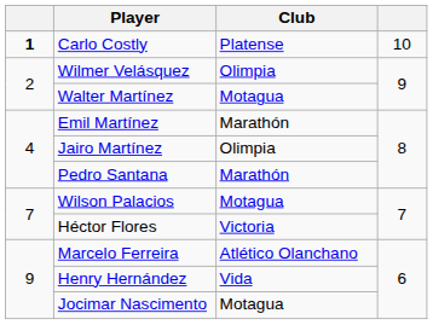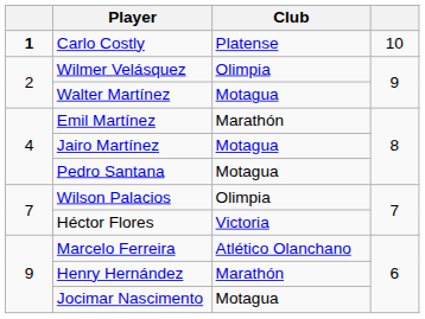 <table class="wikitable">
 <tr>
 <th width="40"></th>
 <th width="150">Player</th>
 <th width="150">Club</th>
 <th width="40"></th>
 </tr>
 <tr>
 <td align="center"><strong>1</strong></td>
 <td> <a href='#'>Carlo Costly</a></td>
 <td><a href='#'>Platense</a></td>
 <td align="center">10</td>
 </tr>
 <tr>
 <td align="center" rowspan="2">2</td>
 <td> <a href='#'>Wilmer Velásquez</a></td>
 <td><a href='#'>Olimpia</a></td>
 <td align="center" rowspan="2">9</td>
 </tr>
 <tr>
 <td> <a href='#'>Walter Martínez</a></td>
 <td><a href='#'>Motagua</a></td>
 </tr>
 <tr>
 <td align="center" rowspan="3">4</td>
 <td> <a href='#'>Emil Martínez</a></td>
 <td>Marathón</td>
 <td align="center" rowspan="3">8</td>
 </tr>
 <tr>
 <td> <a href='#'>Jairo Martínez</a></td>
-<td>Olimpia</td>
+<td><a href='#'>Motagua</a></td>
 </tr>
 <tr>
 <td> <a href='#'>Pedro Santana</a></td>
-<td><a href='#'>Marathón</a></td>
+<td>Motagua</td>
 </tr>
 <tr>
 <td align="center" rowspan="2">7</td>
 <td> <a href='#'>Wilson Palacios</a></td>
-<td><a href='#'>Motagua</a></td>
+<td>Olimpia</td>
 <td align="center" rowspan="2">7</td>
 </tr>
 <tr>
 <td> Héctor Flores</td>
 <td><a href='#'>Victoria</a></td>
 </tr>
 <tr>
 <td align="center" rowspan="3">9</td>
 <td> <a href='#'>Marcelo Ferreira</a></td>
 <td><a href='#'>Atlético Olanchano</a></td>
 <td align="center" rowspan="3">6</td>
 </tr>
 <tr>
 <td> <a href='#'>Henry Hernández</a></td>
-<td><a href='#'>Vida</a></td>
+<td><a href='#'>Marathón</a></td>
 </tr>
 <tr>
 <td> <a href='#'>Jocimar Nascimento</a></td>
 <td>Motagua</td>
 </tr>
 </table>
